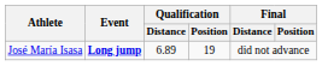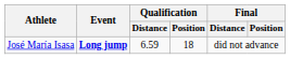 <table class=wikitable style="font-size:90%">
 <tr>
 <th rowspan="2">Athlete</th>
 <th rowspan="2">Event</th>
 <th colspan="2">Qualification</th>
 <th colspan="2">Final</th>
 </tr>
 <tr style="font-size:95%">
 <th>Distance</th>
 <th>Position</th>
 <th>Distance</th>
 <th>Position</th>
 </tr>
 <tr align=center>
 <td align=left><a href='#'>José María Isasa</a></td>
 <td align=left><strong><a href='#'>Long jump</a></strong></td>
-<td>6.89</td>
-<td>19</td>
+<td>6.59</td>
+<td>18</td>
 <td colspan=2>did not advance</td>
 </tr>
 </table>
